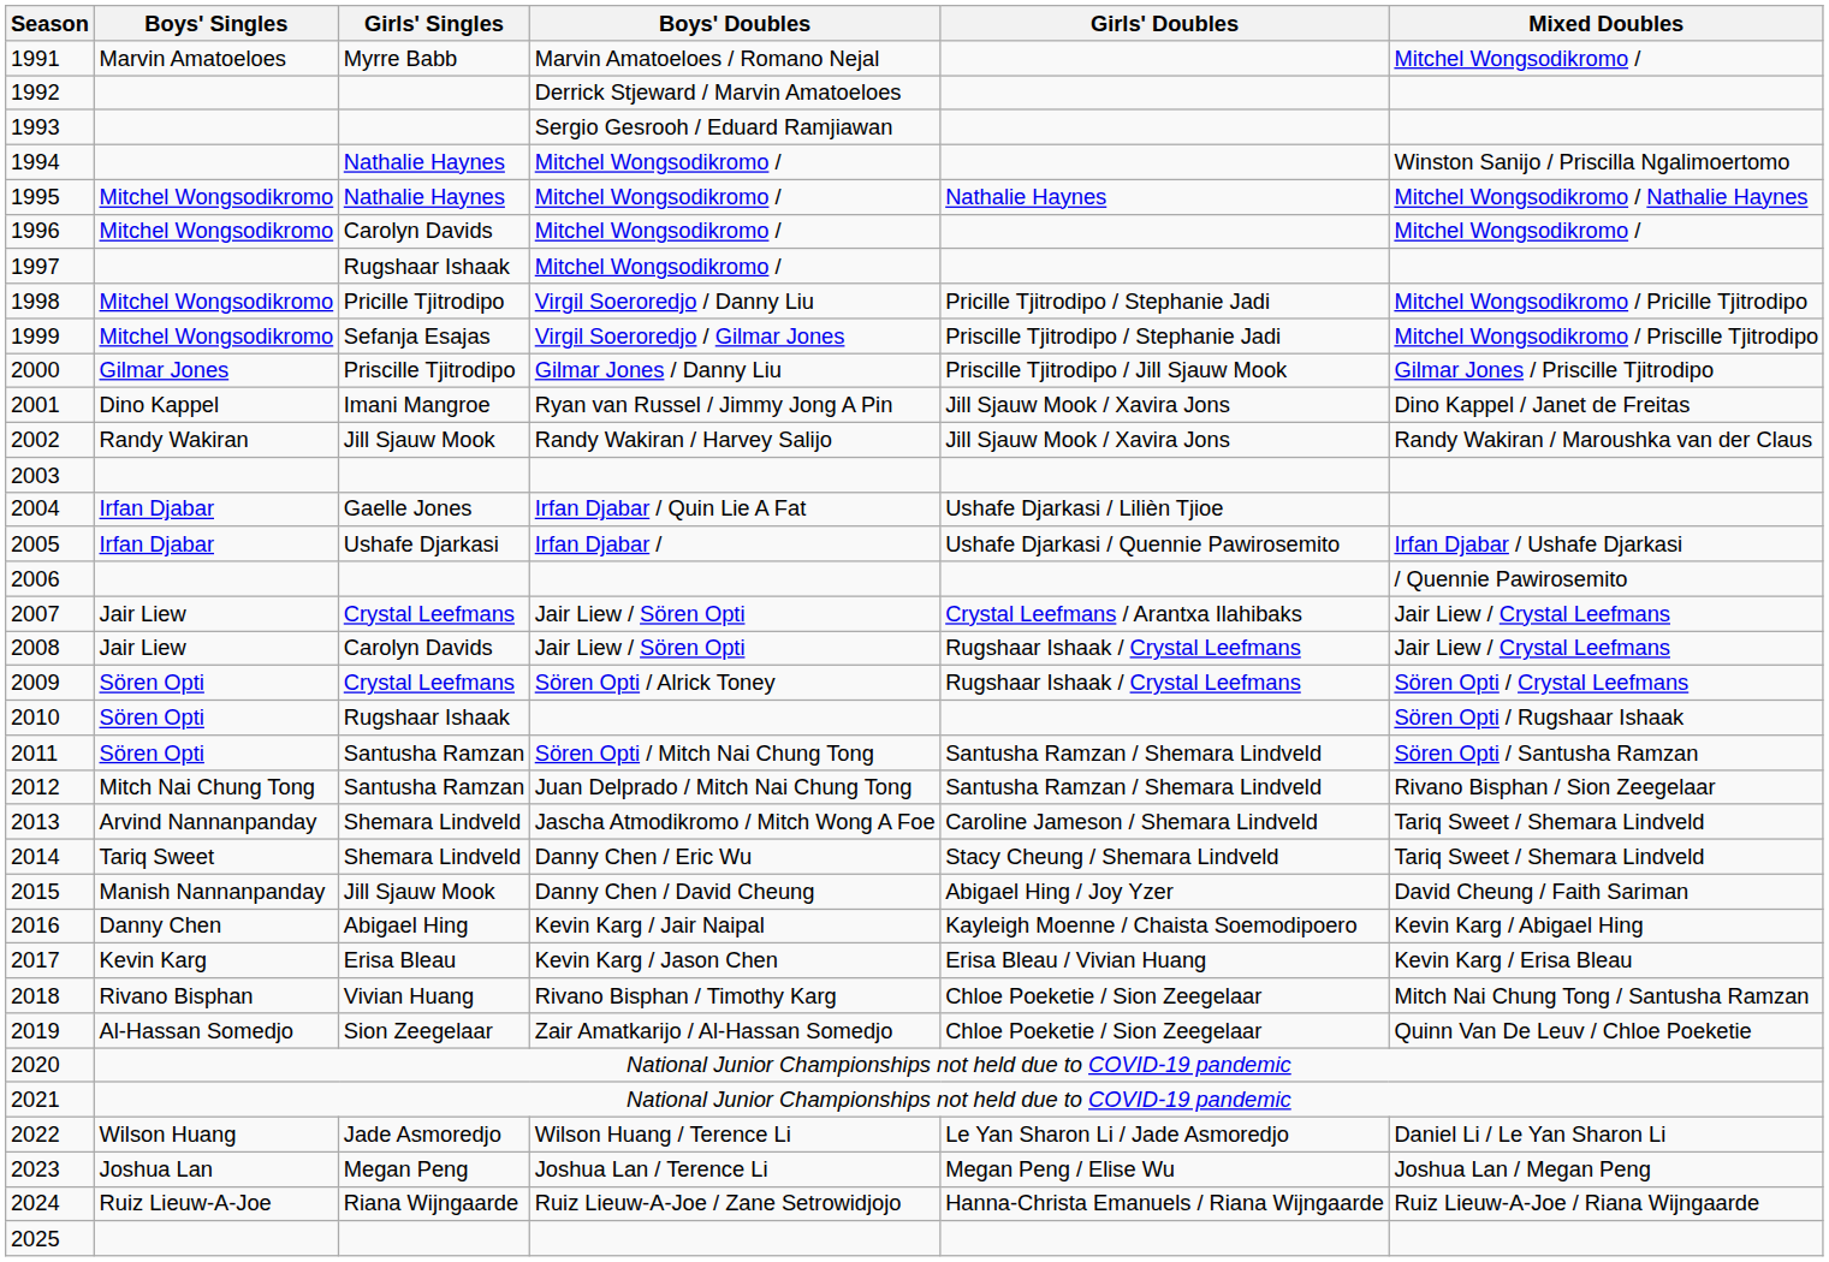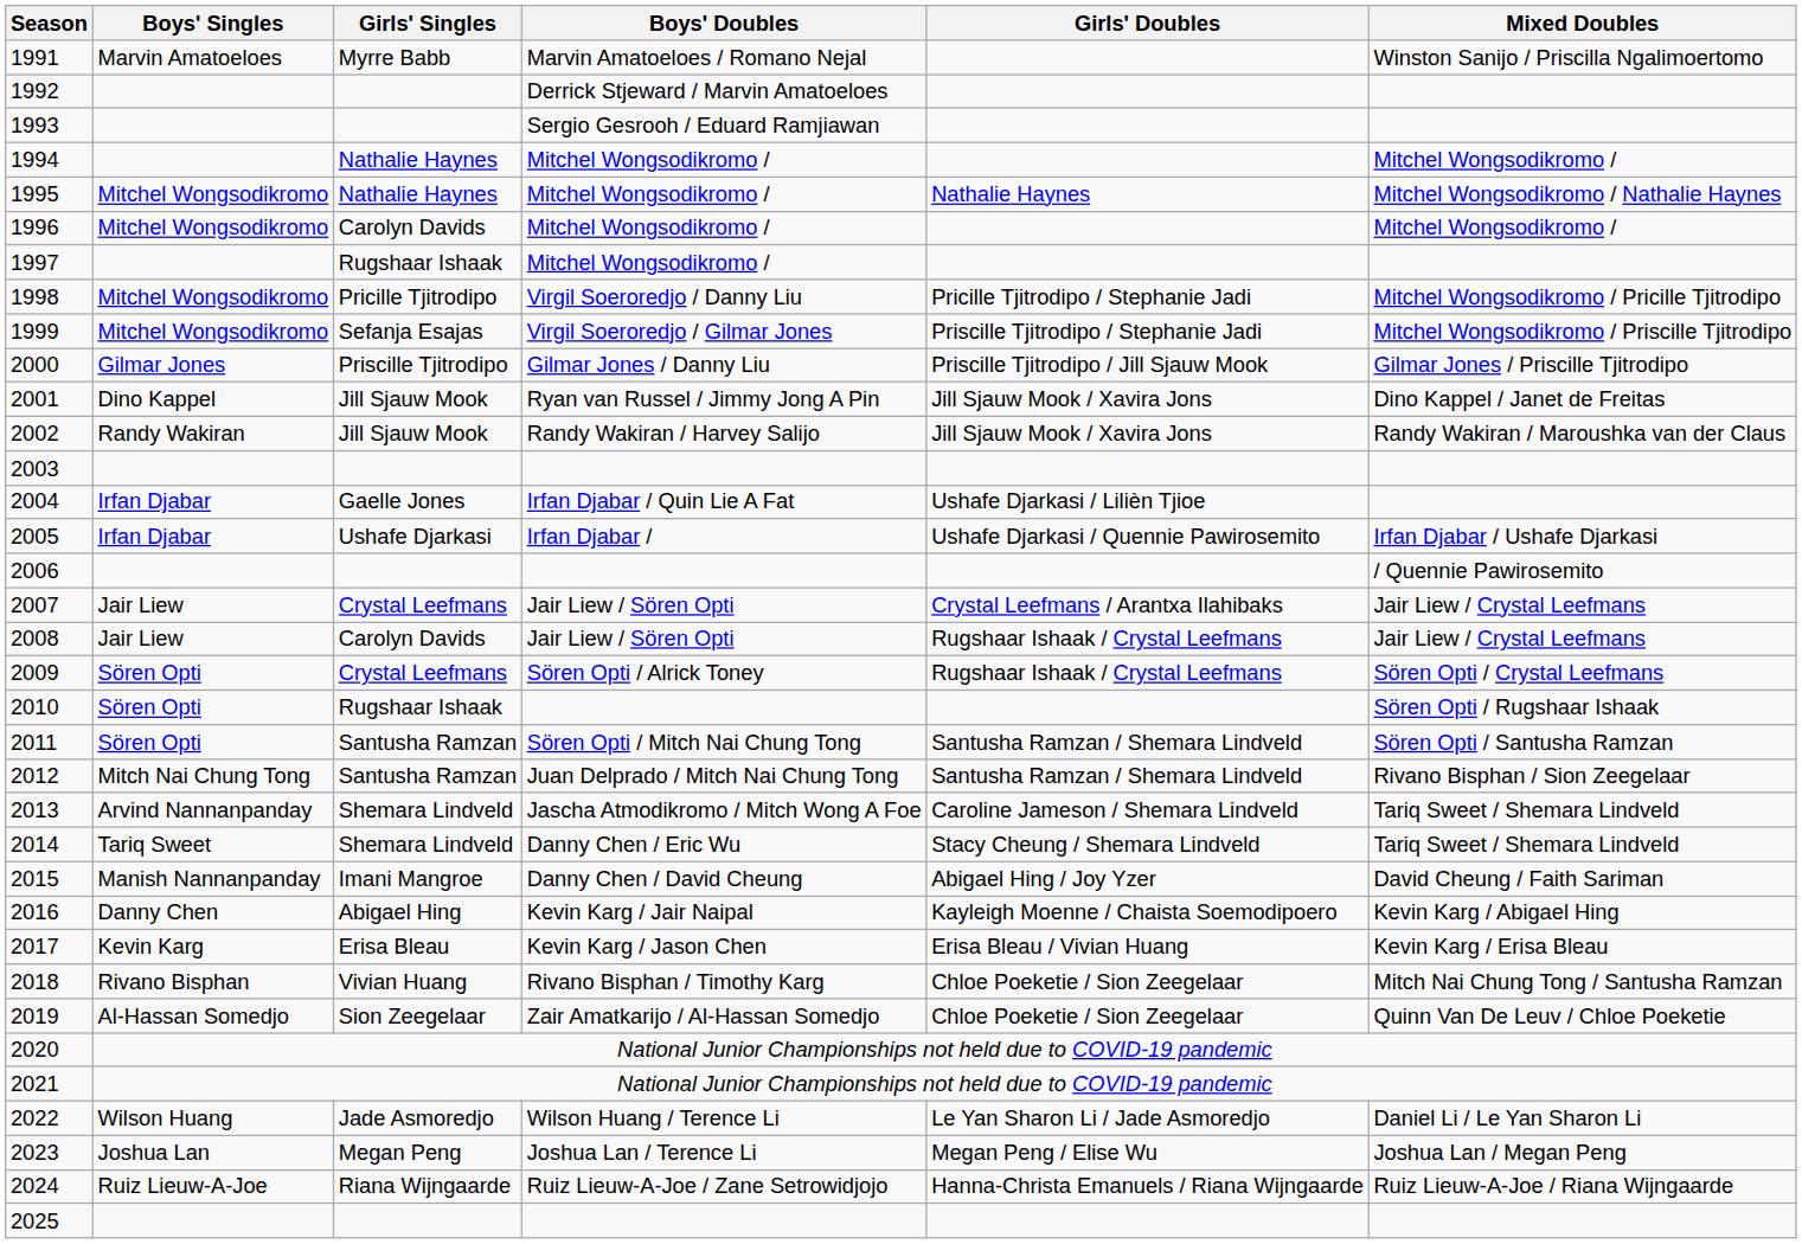 <table class=wikitable style="font-size:90%;">
 <tr>
 <th>Season</th>
 <th>Boys' Singles</th>
 <th>Girls' Singles</th>
 <th>Boys' Doubles</th>
 <th>Girls' Doubles</th>
 <th>Mixed Doubles</th>
 </tr>
 <tr>
 <td>1991</td>
 <td>Marvin Amatoeloes</td>
 <td>Myrre Babb</td>
 <td>Marvin Amatoeloes / Romano Nejal</td>
 <td></td>
-<td><a href='#'>Mitchel Wongsodikromo</a> /</td>
+<td>Winston Sanijo / Priscilla Ngalimoertomo</td>
 </tr>
 <tr>
 <td>1992</td>
 <td></td>
 <td></td>
 <td>Derrick Stjeward / Marvin Amatoeloes</td>
 <td></td>
 <td></td>
 </tr>
 <tr>
 <td>1993</td>
 <td></td>
 <td></td>
 <td>Sergio Gesrooh / Eduard Ramjiawan</td>
 <td></td>
 <td></td>
 </tr>
 <tr>
 <td>1994</td>
 <td></td>
 <td><a href='#'>Nathalie Haynes</a></td>
 <td><a href='#'>Mitchel Wongsodikromo</a> /</td>
 <td></td>
-<td>Winston Sanijo / Priscilla Ngalimoertomo</td>
+<td><a href='#'>Mitchel Wongsodikromo</a> /</td>
 </tr>
 <tr>
 <td>1995</td>
 <td><a href='#'>Mitchel Wongsodikromo</a></td>
 <td><a href='#'>Nathalie Haynes</a></td>
 <td><a href='#'>Mitchel Wongsodikromo</a> /</td>
 <td><a href='#'>Nathalie Haynes</a></td>
 <td><a href='#'>Mitchel Wongsodikromo</a> / <a href='#'>Nathalie Haynes</a></td>
 </tr>
 <tr>
 <td>1996</td>
 <td><a href='#'>Mitchel Wongsodikromo</a></td>
 <td>Carolyn Davids</td>
 <td><a href='#'>Mitchel Wongsodikromo</a> /</td>
 <td></td>
 <td><a href='#'>Mitchel Wongsodikromo</a> /</td>
 </tr>
 <tr>
 <td>1997</td>
 <td></td>
 <td>Rugshaar Ishaak</td>
 <td><a href='#'>Mitchel Wongsodikromo</a> /</td>
 <td></td>
 <td></td>
 </tr>
 <tr>
 <td>1998</td>
 <td><a href='#'>Mitchel Wongsodikromo</a></td>
 <td>Pricille Tjitrodipo</td>
 <td><a href='#'>Virgil Soeroredjo</a> / Danny Liu</td>
 <td>Pricille Tjitrodipo / Stephanie Jadi</td>
 <td><a href='#'>Mitchel Wongsodikromo</a> / Pricille Tjitrodipo</td>
 </tr>
 <tr>
 <td>1999</td>
 <td><a href='#'>Mitchel Wongsodikromo</a></td>
 <td>Sefanja Esajas</td>
 <td><a href='#'>Virgil Soeroredjo</a> / <a href='#'>Gilmar Jones</a></td>
 <td>Priscille Tjitrodipo / Stephanie Jadi</td>
 <td><a href='#'>Mitchel Wongsodikromo</a> / Priscille Tjitrodipo</td>
 </tr>
 <tr>
 <td>2000</td>
 <td><a href='#'>Gilmar Jones</a></td>
 <td>Priscille Tjitrodipo</td>
 <td><a href='#'>Gilmar Jones</a> / Danny Liu</td>
 <td>Priscille Tjitrodipo / Jill Sjauw Mook</td>
 <td><a href='#'>Gilmar Jones</a> / Priscille Tjitrodipo</td>
 </tr>
 <tr>
 <td>2001</td>
 <td>Dino Kappel</td>
-<td>Imani Mangroe</td>
+<td>Jill Sjauw Mook</td>
 <td>Ryan van Russel / Jimmy Jong A Pin</td>
 <td>Jill Sjauw Mook / Xavira Jons</td>
 <td>Dino Kappel / Janet de Freitas</td>
 </tr>
 <tr>
 <td>2002</td>
 <td>Randy Wakiran</td>
 <td>Jill Sjauw Mook</td>
 <td>Randy Wakiran / Harvey Salijo</td>
 <td>Jill Sjauw Mook / Xavira Jons</td>
 <td>Randy Wakiran / Maroushka van der Claus</td>
 </tr>
 <tr>
 <td>2003</td>
 <td></td>
 <td></td>
 <td></td>
 <td></td>
 <td></td>
 </tr>
 <tr>
 <td>2004</td>
 <td><a href='#'>Irfan Djabar</a></td>
 <td>Gaelle Jones</td>
 <td><a href='#'>Irfan Djabar</a> / Quin Lie A Fat</td>
 <td>Ushafe Djarkasi / Lilièn Tjioe</td>
 <td></td>
 </tr>
 <tr>
 <td>2005</td>
 <td><a href='#'>Irfan Djabar</a></td>
 <td>Ushafe Djarkasi</td>
 <td><a href='#'>Irfan Djabar</a> /</td>
 <td>Ushafe Djarkasi / Quennie Pawirosemito</td>
 <td><a href='#'>Irfan Djabar</a> / Ushafe Djarkasi</td>
 </tr>
 <tr>
 <td>2006</td>
 <td></td>
 <td></td>
 <td></td>
 <td></td>
 <td>/ Quennie Pawirosemito</td>
 </tr>
 <tr>
 <td>2007</td>
 <td>Jair Liew</td>
 <td><a href='#'>Crystal Leefmans</a></td>
 <td>Jair Liew / <a href='#'>Sören Opti</a></td>
 <td><a href='#'>Crystal Leefmans</a> / Arantxa Ilahibaks</td>
 <td>Jair Liew / <a href='#'>Crystal Leefmans</a></td>
 </tr>
 <tr>
 <td>2008</td>
 <td>Jair Liew</td>
 <td>Carolyn Davids</td>
 <td>Jair Liew / <a href='#'>Sören Opti</a></td>
 <td>Rugshaar Ishaak / <a href='#'>Crystal Leefmans</a></td>
 <td>Jair Liew / <a href='#'>Crystal Leefmans</a></td>
 </tr>
 <tr>
 <td>2009</td>
 <td><a href='#'>Sören Opti</a></td>
 <td><a href='#'>Crystal Leefmans</a></td>
 <td><a href='#'>Sören Opti</a> / Alrick Toney</td>
 <td>Rugshaar Ishaak / <a href='#'>Crystal Leefmans</a></td>
 <td><a href='#'>Sören Opti</a> / <a href='#'>Crystal Leefmans</a></td>
 </tr>
 <tr>
 <td>2010</td>
 <td><a href='#'>Sören Opti</a></td>
 <td>Rugshaar Ishaak</td>
 <td></td>
 <td></td>
 <td><a href='#'>Sören Opti</a> / Rugshaar Ishaak</td>
 </tr>
 <tr>
 <td>2011</td>
 <td><a href='#'>Sören Opti</a></td>
 <td>Santusha Ramzan</td>
 <td><a href='#'>Sören Opti</a> / Mitch Nai Chung Tong</td>
 <td>Santusha Ramzan / Shemara Lindveld</td>
 <td><a href='#'>Sören Opti</a> / Santusha Ramzan</td>
 </tr>
 <tr>
 <td>2012</td>
 <td>Mitch Nai Chung Tong</td>
 <td>Santusha Ramzan</td>
 <td>Juan Delprado / Mitch Nai Chung Tong</td>
 <td>Santusha Ramzan / Shemara Lindveld</td>
 <td>Rivano Bisphan / Sion Zeegelaar</td>
 </tr>
 <tr>
 <td>2013</td>
 <td>Arvind Nannanpanday</td>
 <td>Shemara Lindveld</td>
 <td>Jascha Atmodikromo / Mitch Wong A Foe</td>
 <td>Caroline Jameson / Shemara Lindveld</td>
 <td>Tariq Sweet / Shemara Lindveld</td>
 </tr>
 <tr>
 <td>2014</td>
 <td>Tariq Sweet</td>
 <td>Shemara Lindveld</td>
 <td>Danny Chen / Eric Wu</td>
 <td>Stacy Cheung / Shemara Lindveld</td>
 <td>Tariq Sweet / Shemara Lindveld</td>
 </tr>
 <tr>
 <td>2015</td>
 <td>Manish Nannanpanday</td>
-<td>Jill Sjauw Mook</td>
+<td>Imani Mangroe</td>
 <td>Danny Chen / David Cheung</td>
 <td>Abigael Hing / Joy Yzer</td>
 <td>David Cheung / Faith Sariman</td>
 </tr>
 <tr>
 <td>2016</td>
 <td>Danny Chen</td>
 <td>Abigael Hing</td>
 <td>Kevin Karg / Jair Naipal</td>
 <td>Kayleigh Moenne / Chaista Soemodipoero</td>
 <td>Kevin Karg / Abigael Hing</td>
 </tr>
 <tr>
 <td>2017</td>
 <td>Kevin Karg</td>
 <td>Erisa Bleau</td>
 <td>Kevin Karg / Jason Chen</td>
 <td>Erisa Bleau / Vivian Huang</td>
 <td>Kevin Karg / Erisa Bleau</td>
 </tr>
 <tr>
 <td>2018</td>
 <td>Rivano Bisphan</td>
 <td>Vivian Huang</td>
 <td>Rivano Bisphan / Timothy Karg</td>
 <td>Chloe Poeketie / Sion Zeegelaar</td>
 <td>Mitch Nai Chung Tong / Santusha Ramzan</td>
 </tr>
 <tr>
 <td>2019</td>
 <td>Al-Hassan Somedjo</td>
 <td>Sion Zeegelaar</td>
 <td>Zair Amatkarijo / Al-Hassan Somedjo</td>
 <td>Chloe Poeketie / Sion Zeegelaar</td>
 <td>Quinn Van De Leuv / Chloe Poeketie</td>
 </tr>
 <tr>
 <td>2020</td>
 <td colspan=6 align=center><em>National Junior Championships not held due to <a href='#'>COVID-19 pandemic</a></em></td>
 </tr>
 <tr>
 <td>2021</td>
 <td colspan=6 align=center><em>National Junior Championships not held due to <a href='#'>COVID-19 pandemic</a></em></td>
 </tr>
 <tr>
 <td>2022</td>
 <td>Wilson Huang</td>
 <td>Jade Asmoredjo</td>
 <td>Wilson Huang  / Terence Li</td>
 <td>Le Yan Sharon Li / Jade Asmoredjo</td>
 <td>Daniel Li / Le Yan Sharon Li</td>
 </tr>
 <tr>
 <td>2023</td>
 <td>Joshua Lan</td>
 <td>Megan Peng</td>
 <td>Joshua Lan / Terence Li</td>
 <td>Megan Peng / Elise Wu</td>
 <td>Joshua Lan / Megan Peng</td>
 </tr>
 <tr>
 <td>2024</td>
 <td>Ruiz Lieuw-A-Joe</td>
 <td>Riana Wijngaarde</td>
 <td>Ruiz Lieuw-A-Joe / Zane Setrowidjojo</td>
 <td>Hanna-Christa Emanuels / Riana Wijngaarde</td>
 <td>Ruiz Lieuw-A-Joe / Riana Wijngaarde</td>
 </tr>
 <tr>
 <td>2025</td>
 <td></td>
 <td></td>
 <td></td>
 <td></td>
 <td></td>
 </tr>
 </table>
